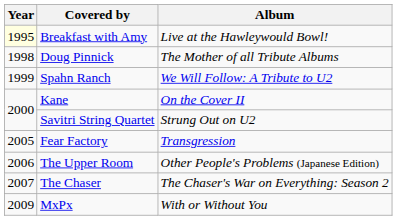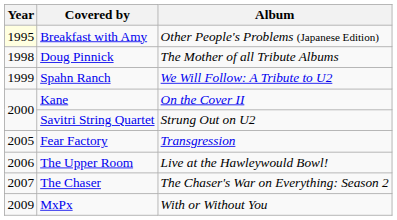 <table class="wikitable">
 <tr>
 <th>Year</th>
 <th>Covered by</th>
 <th>Album</th>
 </tr>
 <tr>
 <td style="background: lightyellow;">1995</td>
 <td><a href='#'>Breakfast with Amy</a></td>
-<td><em>Live at the Hawleywould Bowl!</em></td>
+<td><em>Other People's Problems</em> <small>(Japanese Edition)</small></td>
 </tr>
 <tr>
 <td>1998</td>
 <td><a href='#'>Doug Pinnick</a></td>
 <td><em>The Mother of all Tribute Albums</em></td>
 </tr>
 <tr>
 <td>1999</td>
 <td><a href='#'>Spahn Ranch</a></td>
 <td><em><a href='#'>We Will Follow: A Tribute to U2</a></em></td>
 </tr>
 <tr>
 <td rowspan="2">2000</td>
 <td><a href='#'>Kane</a></td>
 <td><em><a href='#'>On the Cover II</a></em></td>
 </tr>
 <tr>
 <td><a href='#'>Savitri String Quartet</a></td>
 <td><em>Strung Out on U2</em></td>
 </tr>
 <tr>
 <td>2005</td>
 <td><a href='#'>Fear Factory</a></td>
 <td><em><a href='#'>Transgression</a></em></td>
 </tr>
 <tr>
 <td>2006</td>
 <td><a href='#'>The Upper Room</a></td>
-<td><em>Other People's Problems</em> <small>(Japanese Edition)</small></td>
+<td><em>Live at the Hawleywould Bowl!</em></td>
 </tr>
 <tr>
 <td>2007</td>
 <td><a href='#'>The Chaser</a></td>
 <td><em>The Chaser's War on Everything: Season 2</em></td>
 </tr>
 <tr>
 <td rowspan="1">2009</td>
 <td><a href='#'>MxPx</a></td>
 <td><em>With or Without You</em></td>
 </tr>
 </table>
